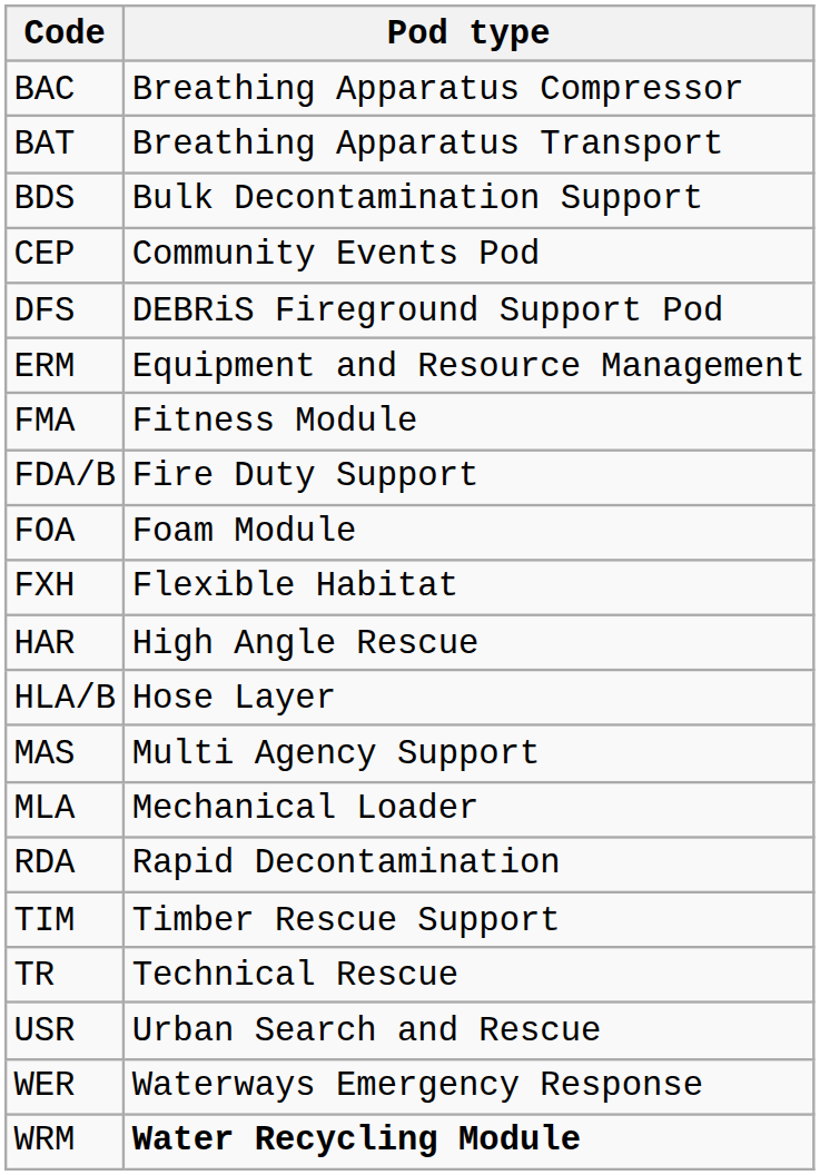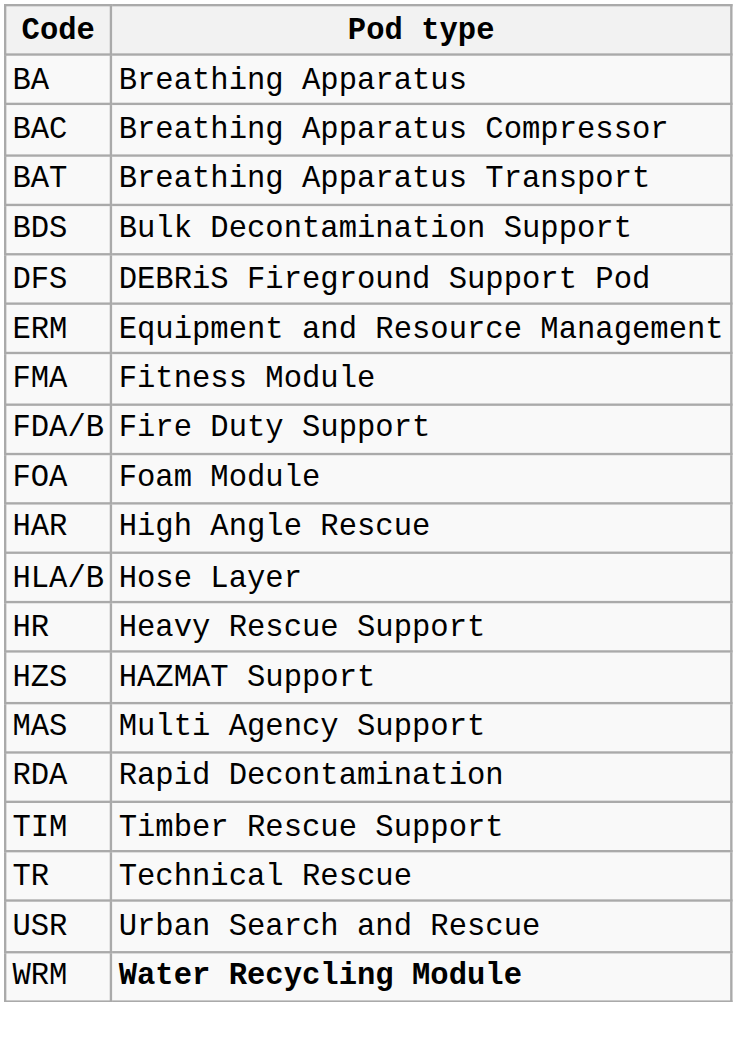 <table class="wikitable mw-collapsible" style="vertical-align:bottom;">
 <tr>
 <th>Code</th>
 <th>Pod type</th>
+</tr>
+<tr>
+<td>BA</td>
+<td>Breathing Apparatus</td>
 </tr>
 <tr>
 <td>BAC</td>
 <td>Breathing Apparatus Compressor</td>
 </tr>
 <tr>
 <td>BAT</td>
 <td>Breathing Apparatus Transport</td>
 </tr>
 <tr>
 <td>BDS</td>
 <td>Bulk Decontamination Support</td>
-</tr>
-<tr>
-<td>CEP</td>
-<td>Community Events Pod</td>
 </tr>
 <tr>
 <td>DFS</td>
 <td>DEBRiS Fireground Support Pod</td>
 </tr>
 <tr>
 <td>ERM</td>
 <td>Equipment and Resource Management</td>
 </tr>
 <tr>
 <td>FMA</td>
 <td>Fitness Module</td>
 </tr>
 <tr>
 <td>FDA/B</td>
 <td>Fire Duty Support</td>
 </tr>
 <tr>
 <td>FOA</td>
 <td>Foam Module</td>
 </tr>
 <tr>
-<td>FXH</td>
-<td>Flexible Habitat</td>
-</tr>
-<tr>
 <td>HAR</td>
 <td>High Angle Rescue</td>
 </tr>
 <tr>
 <td>HLA/B</td>
 <td>Hose Layer</td>
 </tr>
 <tr>
+<td>HR</td>
+<td>Heavy Rescue Support</td>
+</tr>
+<tr>
+<td>HZS</td>
+<td>HAZMAT Support</td>
+</tr>
+<tr>
 <td>MAS</td>
 <td>Multi Agency Support</td>
-</tr>
-<tr>
-<td>MLA</td>
-<td>Mechanical Loader</td>
 </tr>
 <tr>
 <td>RDA</td>
 <td>Rapid Decontamination</td>
 </tr>
 <tr>
 <td>TIM</td>
 <td>Timber Rescue Support</td>
 </tr>
 <tr>
 <td>TR</td>
 <td>Technical Rescue</td>
 </tr>
 <tr>
 <td>USR</td>
 <td>Urban Search and Rescue</td>
 </tr>
 <tr>
-<td>WER</td>
-<td>Waterways Emergency Response</td>
-</tr>
-<tr>
 <td>WRM</td>
 <td><strong>Water Recycling Module</strong></td>
 </tr>
 </table>
